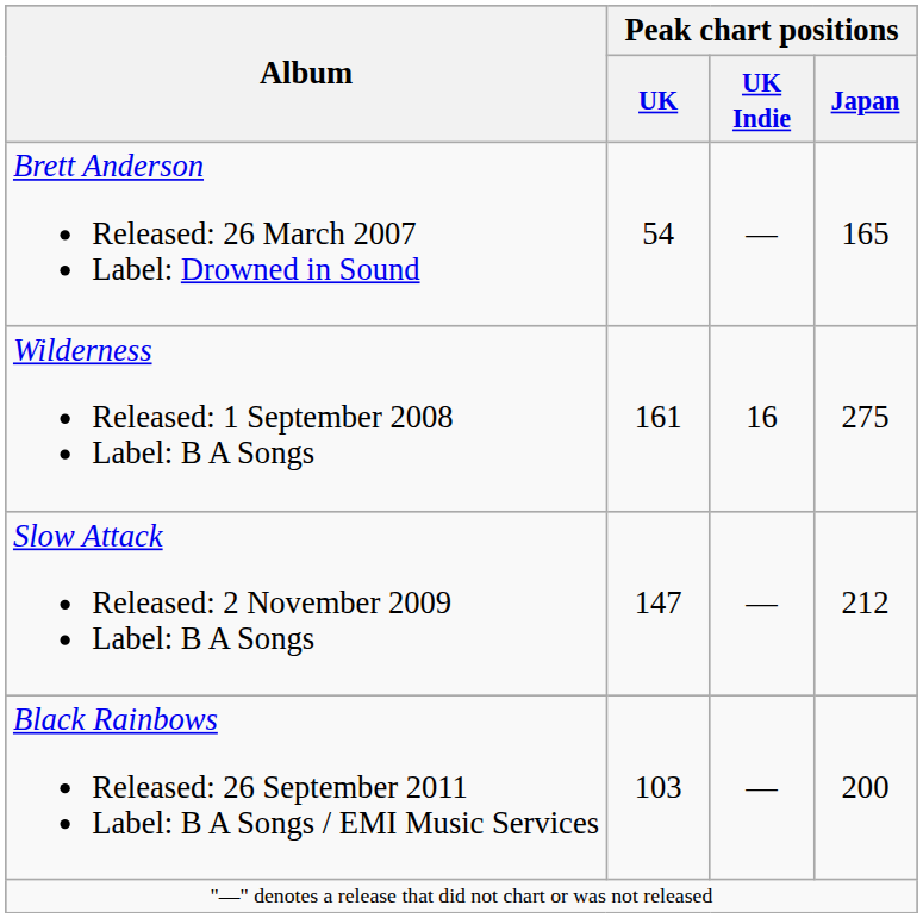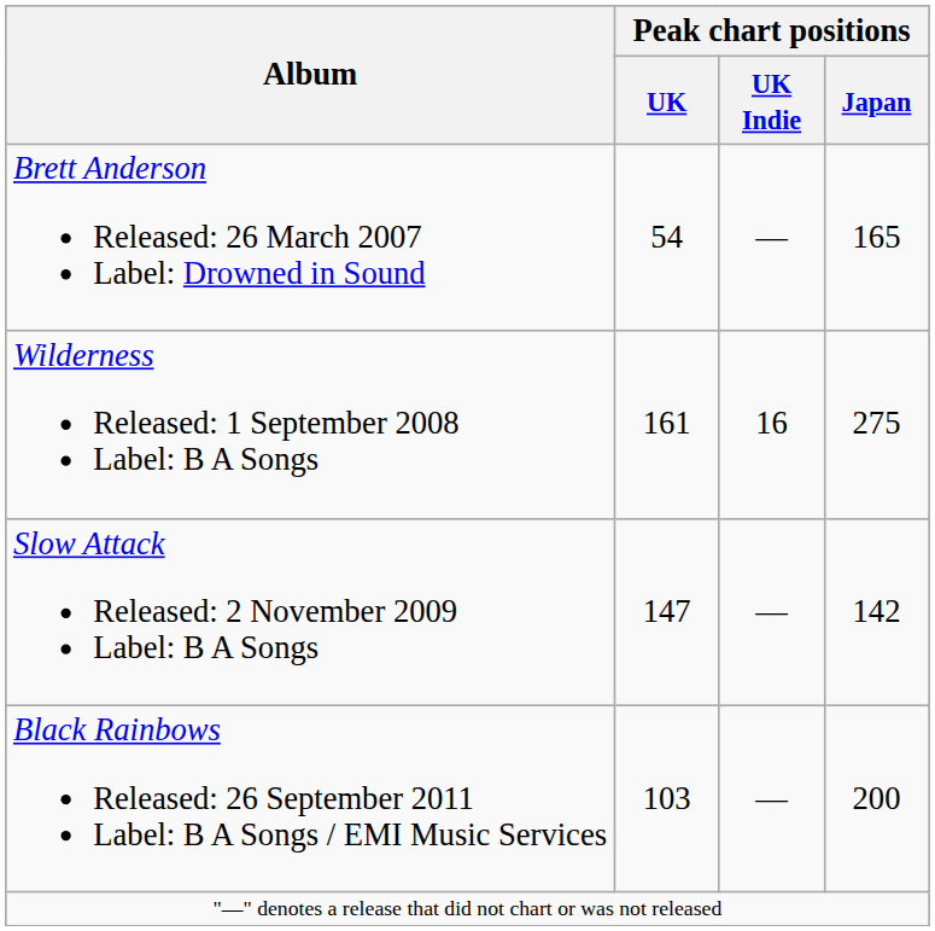 <table class="wikitable" style="text-align:center;">
 <tr>
 <th rowspan="2">Album</th>
 <th colspan="3">Peak chart positions</th>
 </tr>
 <tr>
 <th width="45"><small><a href='#'>UK</a></small></th>
 <th width="45"><small><a href='#'>UK Indie</a></small></th>
 <th width="45"><small><a href='#'>Japan</a></small></th>
 </tr>
 <tr>
 <td align="left"><em><a href='#'>Brett Anderson</a></em><br><ul><li>Released: 26 March 2007</li><li>Label: <a href='#'>Drowned in Sound</a></li></ul></td>
 <td>54</td>
 <td>—</td>
 <td>165</td>
 </tr>
 <tr>
 <td align="left"><em><a href='#'>Wilderness</a></em><br><ul><li>Released: 1 September 2008</li><li>Label: B A Songs</li></ul></td>
 <td>161</td>
 <td>16</td>
 <td>275</td>
 </tr>
 <tr>
 <td align="left"><em><a href='#'>Slow Attack</a></em><br><ul><li>Released: 2 November 2009</li><li>Label: B A Songs</li></ul></td>
 <td>147</td>
 <td>—</td>
-<td>212</td>
+<td>142</td>
 </tr>
 <tr>
 <td align="left"><em><a href='#'>Black Rainbows</a></em><br><ul><li>Released: 26 September 2011</li><li>Label: B A Songs / EMI Music Services</li></ul></td>
 <td>103</td>
 <td>—</td>
 <td>200</td>
 </tr>
 <tr>
 <td colspan="4" style="font-size: 8pt">"—" denotes a release that did not chart or was not released</td>
 </tr>
 </table>
